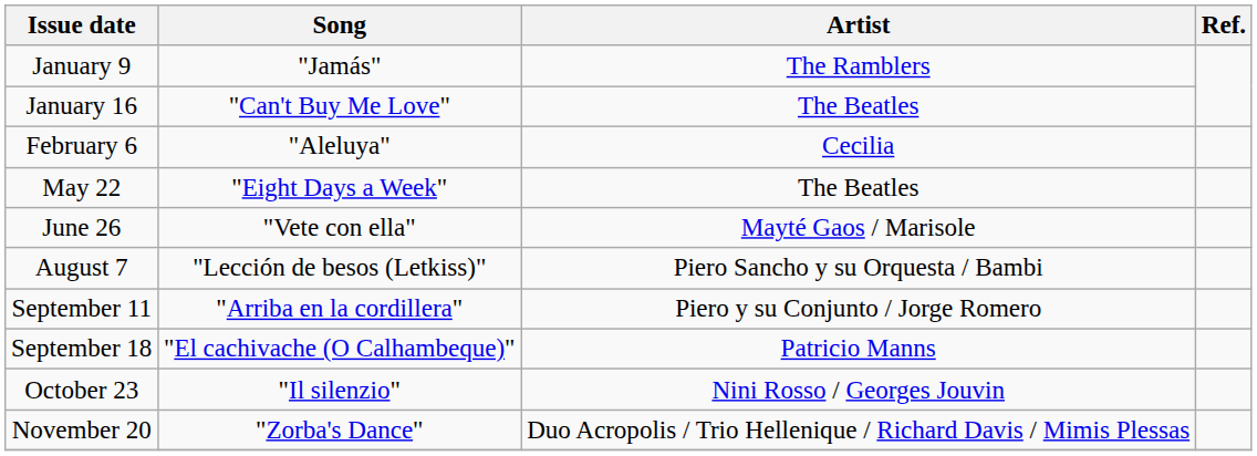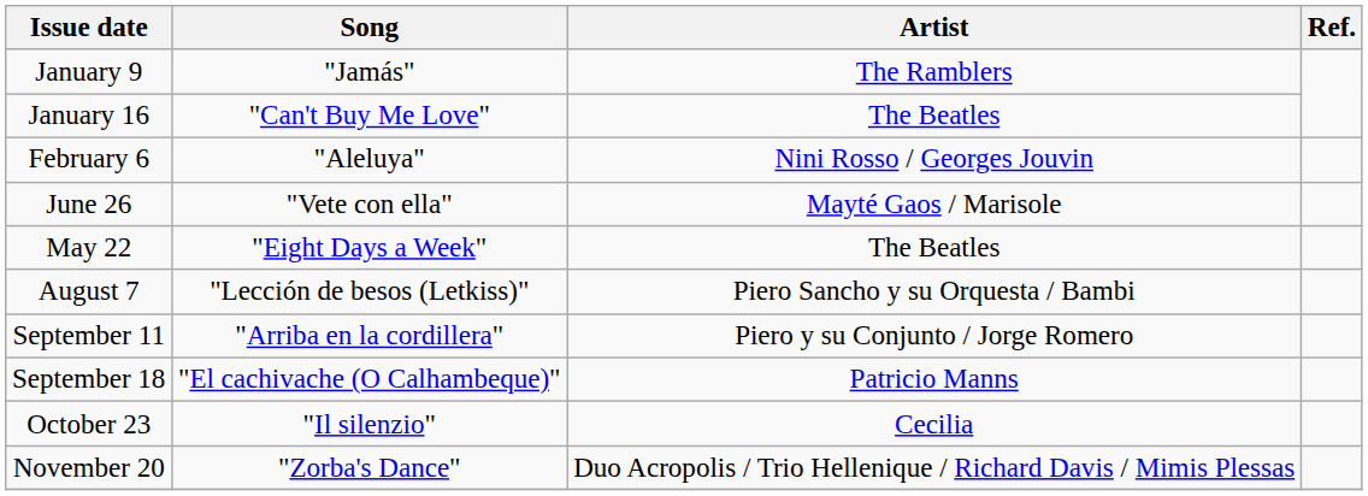 <table class="wikitable">
 <tr>
 <th>Issue date</th>
 <th>Song</th>
 <th>Artist</th>
 <th>Ref.</th>
 </tr>
 <tr>
 <td align="center">January 9</td>
 <td align="center">"Jamás"</td>
 <td align="center"><a href='#'>The Ramblers</a></td>
 <td align="center" rowspan=2></td>
 </tr>
 <tr>
 <td align="center">January 16</td>
 <td align="center">"<a href='#'>Can't Buy Me Love</a>"</td>
 <td align="center"><a href='#'>The Beatles</a></td>
 </tr>
 <tr>
 <td align="center">February 6</td>
 <td align="center">"Aleluya"</td>
-<td align="center"><a href='#'>Cecilia</a></td>
+<td align="center"><a href='#'>Nini Rosso</a> / <a href='#'>Georges Jouvin</a></td>
+<td align="center"></td>
+</tr>
+<tr>
+<td align="center">June 26</td>
+<td align="center">"Vete con ella"</td>
+<td align="center"><a href='#'>Mayté Gaos</a> / Marisole</td>
 <td align="center"></td>
 </tr>
 <tr>
 <td align="center">May 22</td>
 <td align="center">"<a href='#'>Eight Days a Week</a>"</td>
 <td align="center">The Beatles</td>
-<td align="center"></td>
-</tr>
-<tr>
-<td align="center">June 26</td>
-<td align="center">"Vete con ella"</td>
-<td align="center"><a href='#'>Mayté Gaos</a> / Marisole</td>
 <td align="center"></td>
 </tr>
 <tr>
 <td align="center">August 7</td>
 <td align="center">"Lección de besos (Letkiss)"</td>
 <td align="center">Piero Sancho y su Orquesta / Bambi</td>
 <td align="center"></td>
 </tr>
 <tr>
 <td align="center">September 11</td>
 <td align="center">"<a href='#'>Arriba en la cordillera</a>"</td>
 <td align="center">Piero y su Conjunto / Jorge Romero</td>
 <td align="center"></td>
 </tr>
 <tr>
 <td align="center">September 18</td>
 <td align="center">"<a href='#'>El cachivache (O Calhambeque)</a>"</td>
 <td align="center"><a href='#'>Patricio Manns</a></td>
 <td align="center"></td>
 </tr>
 <tr>
 <td align="center">October 23</td>
 <td align="center">"<a href='#'>Il silenzio</a>"</td>
-<td align="center"><a href='#'>Nini Rosso</a> / <a href='#'>Georges Jouvin</a></td>
+<td align="center"><a href='#'>Cecilia</a></td>
 <td align="center"></td>
 </tr>
 <tr>
 <td align="center">November 20</td>
 <td align="center">"<a href='#'>Zorba's Dance</a>"</td>
 <td align="center">Duo Acropolis / Trio Hellenique / <a href='#'>Richard Davis</a> / <a href='#'>Mimis Plessas</a></td>
 <td align="center"></td>
 </tr>
 <tr>
 </tr>
 </table>
